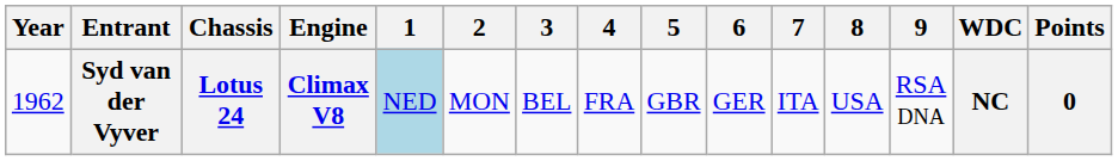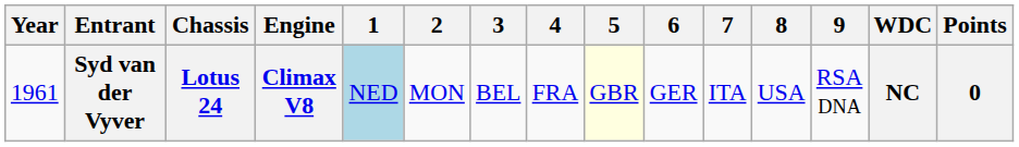 <table class="wikitable" style="text-align:center; font-size:90%">
 <tr>
 <th>Year</th>
 <th>Entrant</th>
 <th>Chassis</th>
 <th>Engine</th>
 <th>1</th>
 <th>2</th>
 <th>3</th>
 <th>4</th>
 <th>5</th>
 <th>6</th>
 <th>7</th>
 <th>8</th>
 <th>9</th>
 <th>WDC</th>
 <th>Points</th>
 </tr>
 <tr>
-<td><a href='#'>1962</a></td>
+<td><a href='#'>1961</a></td>
 <th>Syd van der Vyver</th>
 <th><a href='#'>Lotus</a> <a href='#'>24</a></th>
 <th><a href='#'>Climax</a> <a href='#'>V8</a></th>
 <td style="background: lightblue;"><a href='#'>NED</a></td>
 <td><a href='#'>MON</a></td>
 <td><a href='#'>BEL</a></td>
 <td><a href='#'>FRA</a></td>
-<td><a href='#'>GBR</a></td>
+<td style="background: lightyellow;"><a href='#'>GBR</a></td>
 <td><a href='#'>GER</a></td>
 <td><a href='#'>ITA</a></td>
 <td><a href='#'>USA</a></td>
 <td><a href='#'>RSA</a><br><small>DNA</small></td>
 <th>NC</th>
 <th>0</th>
 </tr>
 </table>
